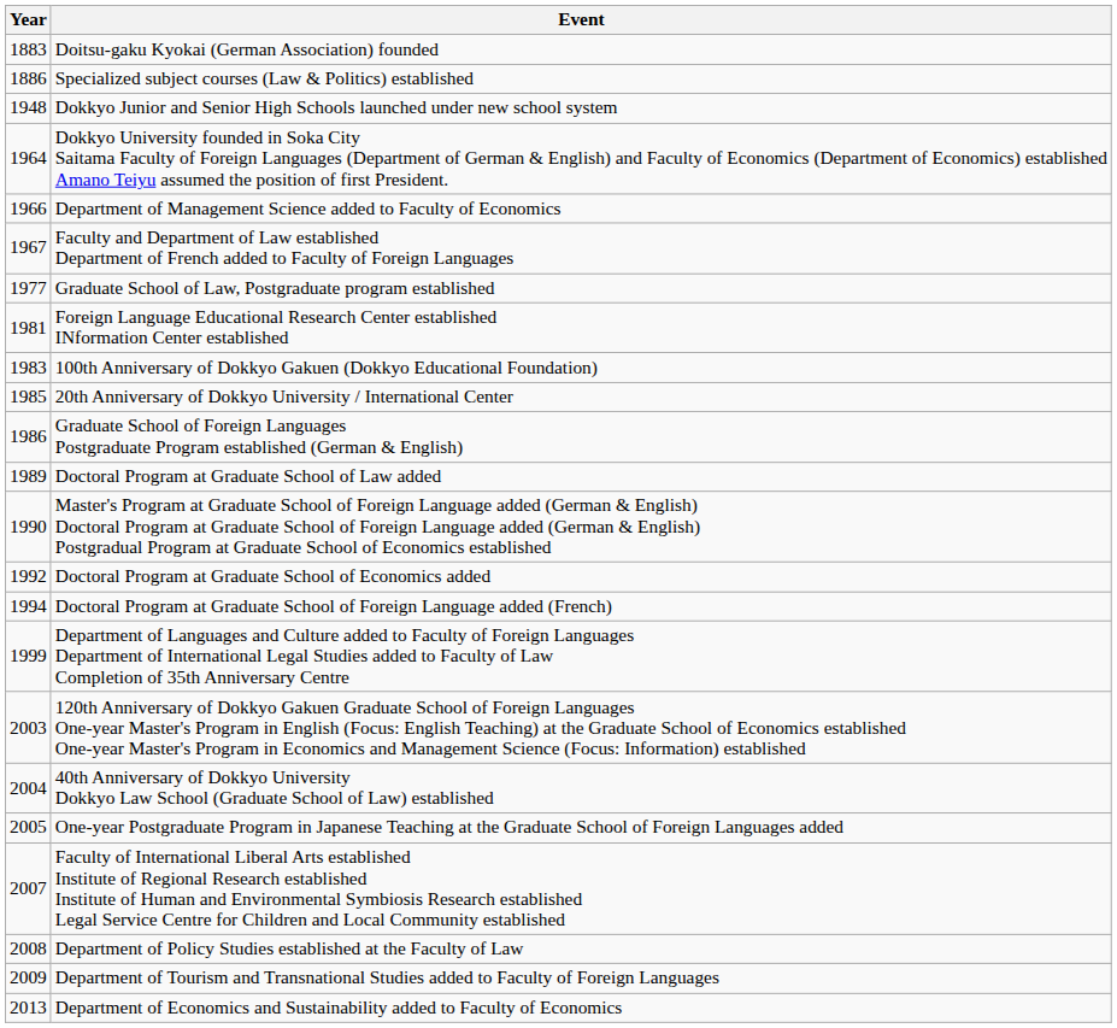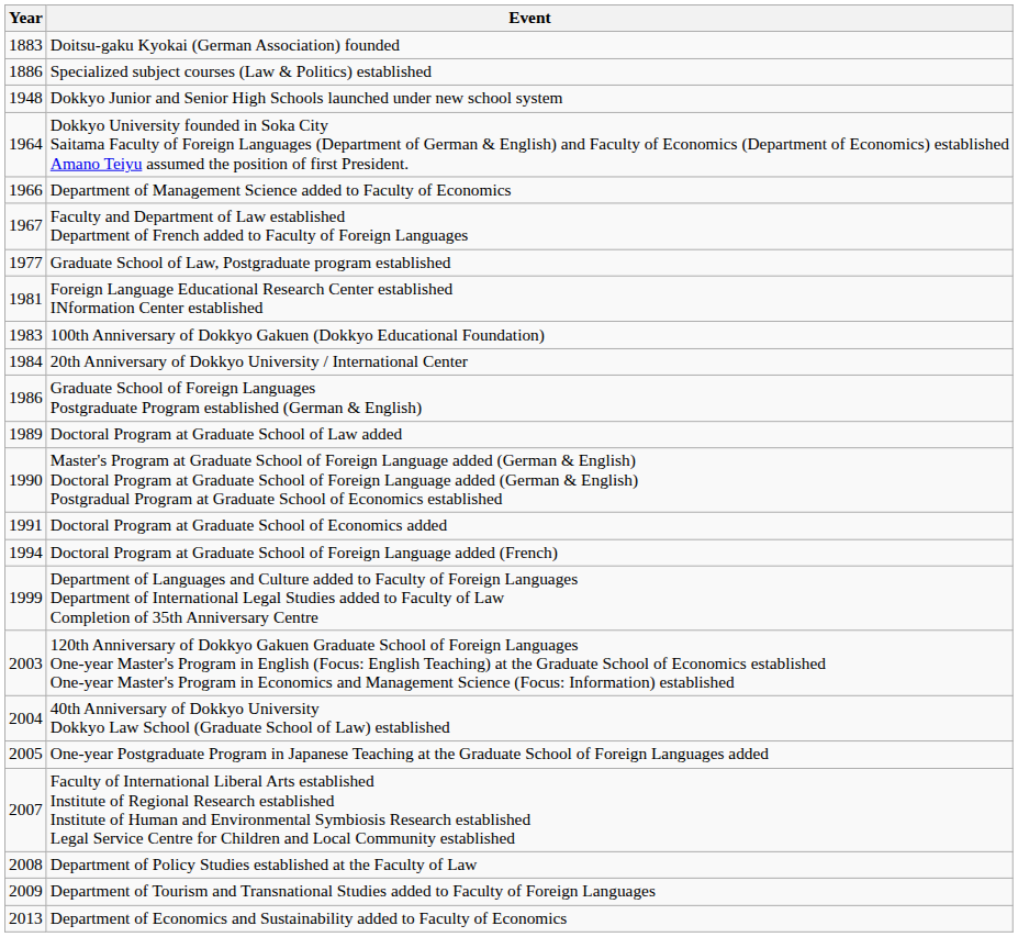 <table class="wikitable mw-collapsible mw-collapsed">
 <tr>
 <th>Year</th>
 <th>Event</th>
 </tr>
 <tr>
 <td>1883</td>
 <td>Doitsu-gaku Kyokai (German Association) founded</td>
 </tr>
 <tr>
 <td>1886</td>
 <td>Specialized subject courses (Law & Politics) established</td>
 </tr>
 <tr>
 <td>1948</td>
 <td>Dokkyo Junior and Senior High Schools launched under new school system</td>
 </tr>
 <tr>
 <td>1964</td>
 <td>Dokkyo University founded in Soka City<br>Saitama Faculty of Foreign Languages (Department of German & English) and Faculty of Economics (Department of Economics) established<br><a href='#'>Amano Teiyu</a> assumed the position of first President.</td>
 </tr>
 <tr>
 <td>1966</td>
 <td>Department of Management Science added to Faculty of Economics</td>
 </tr>
 <tr>
 <td>1967</td>
 <td>Faculty and Department of Law established<br>Department of French added to Faculty of Foreign Languages</td>
 </tr>
 <tr>
 <td>1977</td>
 <td>Graduate School of Law, Postgraduate program established</td>
 </tr>
 <tr>
 <td>1981</td>
 <td>Foreign Language Educational Research Center established<br>INformation Center established</td>
 </tr>
 <tr>
 <td>1983</td>
 <td>100th Anniversary of Dokkyo Gakuen (Dokkyo Educational Foundation)</td>
 </tr>
 <tr>
-<td>1985</td>
+<td>1984</td>
 <td>20th Anniversary of Dokkyo University / International Center</td>
 </tr>
 <tr>
 <td>1986</td>
 <td>Graduate School of Foreign Languages<br>Postgraduate Program established (German & English)</td>
 </tr>
 <tr>
 <td>1989</td>
 <td>Doctoral Program at Graduate School of Law added</td>
 </tr>
 <tr>
 <td>1990</td>
 <td>Master's Program at Graduate School of Foreign Language added (German & English)<br>Doctoral Program at Graduate School of Foreign Language added (German & English)<br>Postgradual Program at Graduate School of Economics established</td>
 </tr>
 <tr>
-<td>1992</td>
+<td>1991</td>
 <td>Doctoral Program at Graduate School of Economics added</td>
 </tr>
 <tr>
 <td>1994</td>
 <td>Doctoral Program at Graduate School of Foreign Language added (French)</td>
 </tr>
 <tr>
 <td>1999</td>
 <td>Department of Languages and Culture added to Faculty of Foreign Languages<br>Department of International Legal Studies added to Faculty of Law<br>Completion of 35th Anniversary Centre</td>
 </tr>
 <tr>
 <td>2003</td>
 <td>120th Anniversary of Dokkyo Gakuen Graduate School of Foreign Languages<br>One-year Master's Program in English (Focus: English Teaching) at the Graduate School of Economics established<br>One-year Master's Program in Economics and Management Science (Focus: Information) established</td>
 </tr>
 <tr>
 <td>2004</td>
 <td>40th Anniversary of Dokkyo University<br>Dokkyo Law School (Graduate School of Law) established</td>
 </tr>
 <tr>
 <td>2005</td>
 <td>One-year Postgraduate Program in Japanese Teaching at the Graduate School of Foreign Languages added</td>
 </tr>
 <tr>
 <td>2007</td>
 <td>Faculty of International Liberal Arts established<br>Institute of Regional Research established<br>Institute of Human and Environmental Symbiosis Research established<br>Legal Service Centre for Children and Local Community established</td>
 </tr>
 <tr>
 <td>2008</td>
 <td>Department of Policy Studies established at the Faculty of Law</td>
 </tr>
 <tr>
 <td>2009</td>
 <td>Department of Tourism and Transnational Studies added to Faculty of Foreign Languages</td>
 </tr>
 <tr>
 <td>2013</td>
 <td>Department of Economics and Sustainability added to Faculty of Economics</td>
 </tr>
 </table>
